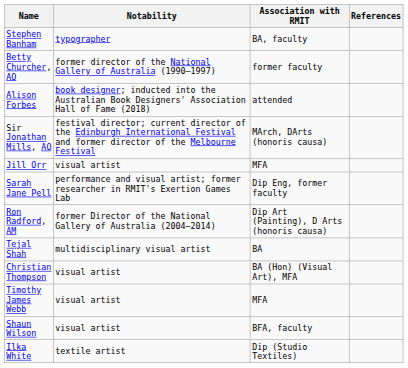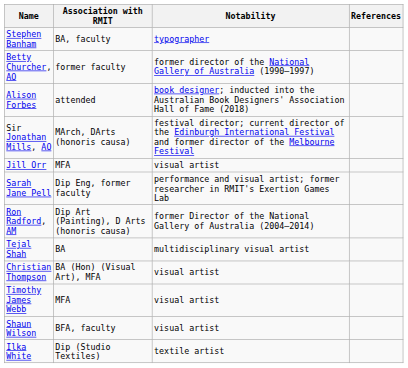 <table class="wikitable sortable" style="width:100%">
 <tr>
 <th style="width:*;">Name</th>
+<th style="width:25%;">Association with RMIT</th>
 <th style="width:50%;">Notability</th>
-<th style="width:25%;">Association with RMIT</th>
 <th style="width:5%;" class="unsortable">References</th>
 </tr>
 <tr>
 <td><a href='#'>Stephen Banham</a></td>
+<td>BA, faculty</td>
 <td><a href='#'>typographer</a></td>
-<td>BA, faculty</td>
 <td></td>
 </tr>
 <tr>
 <td><a href='#'>Betty Churcher</a>, <a href='#'>AO</a></td>
+<td>former faculty</td>
 <td>former director of the <a href='#'>National Gallery of Australia</a> (1990–1997)</td>
-<td>former faculty</td>
 <td></td>
 </tr>
 <tr>
 <td><a href='#'>Alison Forbes</a></td>
+<td>attended</td>
 <td><a href='#'>book designer</a>; inducted into the Australian Book Designers' Association Hall of Fame (2018)</td>
-<td>attended</td>
 <td></td>
 </tr>
 <tr>
 <td>Sir <a href='#'>Jonathan Mills</a>, <a href='#'>AO</a></td>
+<td>MArch, DArts (honoris causa)</td>
 <td>festival director; current director of the <a href='#'>Edinburgh International Festival</a> and former director of the <a href='#'>Melbourne Festival</a></td>
-<td>MArch, DArts (honoris causa)</td>
 <td></td>
 </tr>
 <tr>
 <td><a href='#'>Jill Orr</a></td>
+<td>MFA</td>
 <td>visual artist</td>
-<td>MFA</td>
 <td></td>
 </tr>
 <tr>
 <td><a href='#'>Sarah Jane Pell</a></td>
+<td>Dip Eng, former faculty</td>
 <td>performance and visual artist; former researcher in RMIT's Exertion Games Lab</td>
-<td>Dip Eng, former faculty</td>
 <td></td>
 </tr>
 <tr>
 <td><a href='#'>Ron Radford</a>, <a href='#'>AM</a></td>
+<td>Dip Art (Painting), D Arts (honoris causa)</td>
 <td>former Director of the National Gallery of Australia (2004–2014)</td>
-<td>Dip Art (Painting), D Arts (honoris causa)</td>
 <td></td>
 </tr>
 <tr>
 <td><a href='#'>Tejal Shah</a></td>
+<td>BA</td>
 <td>multidisciplinary visual artist</td>
-<td>BA</td>
 <td></td>
 </tr>
 <tr>
 <td><a href='#'>Christian Thompson</a></td>
+<td>BA (Hon) (Visual Art), MFA</td>
 <td>visual artist</td>
-<td>BA (Hon) (Visual Art), MFA</td>
 <td></td>
 </tr>
 <tr>
 <td><a href='#'>Timothy James Webb</a></td>
+<td>MFA</td>
 <td>visual artist</td>
-<td>MFA</td>
 <td></td>
 </tr>
 <tr>
 <td><a href='#'>Shaun Wilson</a></td>
+<td>BFA, faculty</td>
 <td>visual artist</td>
-<td>BFA, faculty</td>
 <td></td>
 </tr>
 <tr>
 <td><a href='#'>Ilka White</a></td>
+<td>Dip (Studio Textiles)</td>
 <td>textile artist</td>
-<td>Dip (Studio Textiles)</td>
 <td></td>
 </tr>
 </table>
